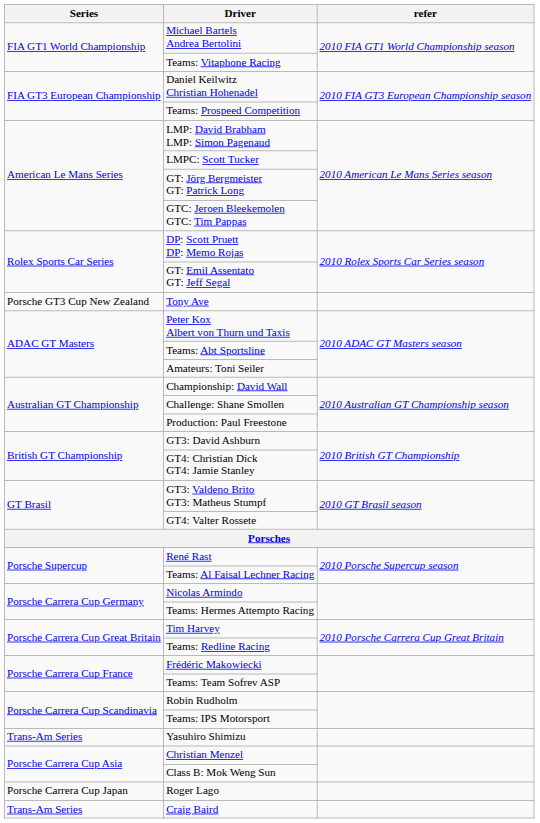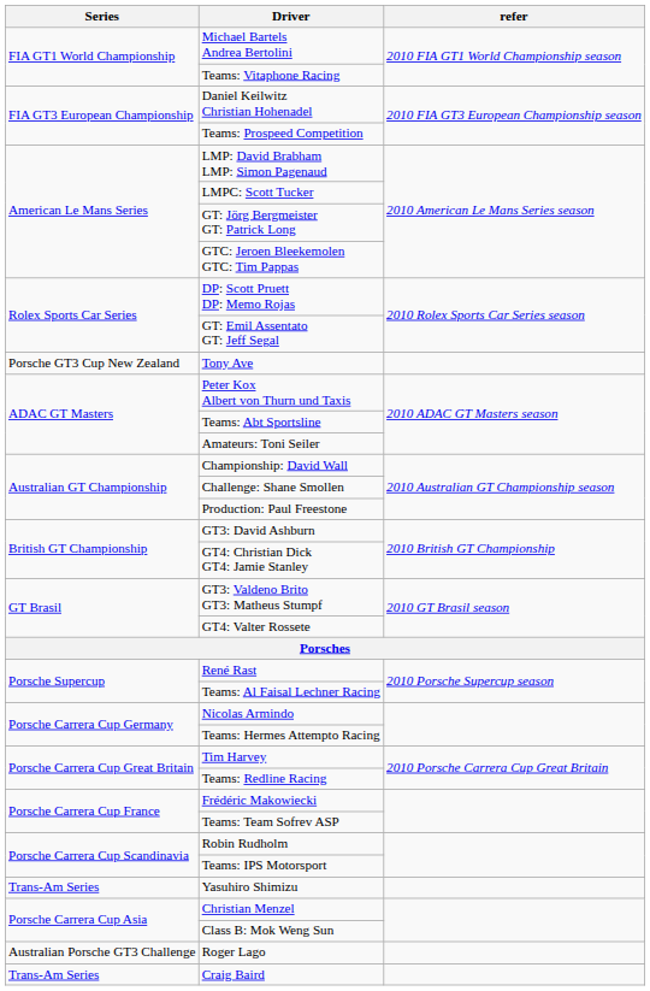 <table class="wikitable" style="font-size: 87%;">
 <tr>
 <th>Series</th>
 <th>Driver</th>
 <th>refer</th>
 </tr>
 <tr>
 <td rowspan=2><a href='#'>FIA GT1 World Championship</a></td>
 <td> <a href='#'>Michael Bartels</a><br> <a href='#'>Andrea Bertolini</a></td>
 <td rowspan=2><em><a href='#'>2010 FIA GT1 World Championship season</a></em></td>
 </tr>
 <tr>
 <td>Teams:  <a href='#'>Vitaphone Racing</a></td>
 </tr>
 <tr>
 <td rowspan=2><a href='#'>FIA GT3 European Championship</a></td>
 <td> Daniel Keilwitz<br> <a href='#'>Christian Hohenadel</a></td>
 <td rowspan=2><em><a href='#'>2010 FIA GT3 European Championship season</a></em></td>
 </tr>
 <tr>
 <td>Teams:  <a href='#'>Prospeed Competition</a></td>
 </tr>
 <tr>
 <td rowspan=4><a href='#'>American Le Mans Series</a></td>
 <td>LMP:  <a href='#'>David Brabham</a><br> LMP:  <a href='#'>Simon Pagenaud</a></td>
 <td rowspan=4><em><a href='#'>2010 American Le Mans Series season</a></em></td>
 </tr>
 <tr>
 <td>LMPC:  <a href='#'>Scott Tucker</a></td>
 </tr>
 <tr>
 <td>GT:  <a href='#'>Jörg Bergmeister</a><br> GT:  <a href='#'>Patrick Long</a></td>
 </tr>
 <tr>
 <td>GTC:  <a href='#'>Jeroen Bleekemolen</a><br> GTC:  <a href='#'>Tim Pappas</a></td>
 </tr>
 <tr>
 <td rowspan=2><a href='#'>Rolex Sports Car Series</a></td>
 <td><a href='#'>DP</a>:  <a href='#'>Scott Pruett</a><br><a href='#'>DP</a>:  <a href='#'>Memo Rojas</a></td>
 <td rowspan=2><em><a href='#'>2010 Rolex Sports Car Series season</a></em></td>
 </tr>
 <tr>
 <td>GT:  <a href='#'>Emil Assentato</a><br>GT:  <a href='#'>Jeff Segal</a></td>
 </tr>
 <tr>
 <td>Porsche GT3 Cup New Zealand</td>
 <td> <a href='#'>Tony Ave</a></td>
 <td></td>
 </tr>
 <tr>
 <td rowspan=3><a href='#'>ADAC GT Masters</a></td>
 <td> <a href='#'>Peter Kox</a><br> <a href='#'>Albert von Thurn und Taxis</a></td>
 <td rowspan=3><em><a href='#'>2010 ADAC GT Masters season</a></em></td>
 </tr>
 <tr>
 <td>Teams:  <a href='#'>Abt Sportsline</a></td>
 </tr>
 <tr>
 <td>Amateurs:  Toni Seiler</td>
 </tr>
 <tr>
 <td rowspan=3><a href='#'>Australian GT Championship</a></td>
 <td>Championship:  <a href='#'>David Wall</a></td>
 <td rowspan=3><em><a href='#'>2010 Australian GT Championship season</a></em></td>
 </tr>
 <tr>
 <td>Challenge:  Shane Smollen</td>
 </tr>
 <tr>
 <td>Production:  Paul Freestone</td>
 </tr>
 <tr>
 <td rowspan=2><a href='#'>British GT Championship</a></td>
 <td>GT3:  David Ashburn</td>
 <td rowspan=2><em><a href='#'>2010 British GT Championship</a></em></td>
 </tr>
 <tr>
 <td>GT4:  Christian Dick<br>GT4:  Jamie Stanley</td>
 </tr>
 <tr>
 <td rowspan=2><a href='#'>GT Brasil</a></td>
 <td>GT3:  <a href='#'>Valdeno Brito</a> <br>GT3:  Matheus Stumpf</td>
 <td rowspan=2><em><a href='#'>2010 GT Brasil season</a></em></td>
 </tr>
 <tr>
 <td>GT4:  Valter Rossete</td>
 </tr>
 <tr>
 <th colspan=3><a href='#'>Porsches</a></th>
 </tr>
 <tr>
 <td rowspan=2><a href='#'>Porsche Supercup</a></td>
 <td> <a href='#'>René Rast</a></td>
 <td rowspan=2><em><a href='#'>2010 Porsche Supercup season</a></em></td>
 </tr>
 <tr>
 <td>Teams:  <a href='#'>Al Faisal Lechner Racing</a></td>
 </tr>
 <tr>
 <td rowspan=2><a href='#'>Porsche Carrera Cup Germany</a></td>
 <td> <a href='#'>Nicolas Armindo</a></td>
 <td rowspan=2></td>
 </tr>
 <tr>
 <td>Teams:  Hermes Attempto Racing</td>
 </tr>
 <tr>
 <td rowspan=2><a href='#'>Porsche Carrera Cup Great Britain</a></td>
 <td> <a href='#'>Tim Harvey</a></td>
 <td rowspan=2><em><a href='#'>2010 Porsche Carrera Cup Great Britain</a></em></td>
 </tr>
 <tr>
 <td>Teams:  <a href='#'>Redline Racing</a></td>
 </tr>
 <tr>
 <td rowspan=2><a href='#'>Porsche Carrera Cup France</a></td>
 <td> <a href='#'>Frédéric Makowiecki</a></td>
 <td rowspan=2></td>
 </tr>
 <tr>
 <td>Teams:  Team Sofrev ASP</td>
 </tr>
 <tr>
 <td rowspan=2><a href='#'>Porsche Carrera Cup Scandinavia</a></td>
 <td> Robin Rudholm</td>
 <td rowspan=2></td>
 </tr>
 <tr>
 <td>Teams:  IPS Motorsport</td>
 </tr>
 <tr>
 <td><a href='#'>Trans-Am Series</a></td>
 <td> Yasuhiro Shimizu</td>
 <td></td>
 </tr>
 <tr>
 <td rowspan=2><a href='#'>Porsche Carrera Cup Asia</a></td>
 <td> <a href='#'>Christian Menzel</a></td>
 <td rowspan=2></td>
 </tr>
 <tr>
 <td>Class B:  Mok Weng Sun</td>
 </tr>
 <tr>
-<td>Porsche Carrera Cup Japan</td>
+<td>Australian Porsche GT3 Challenge</td>
 <td> Roger Lago</td>
 <td></td>
 </tr>
 <tr>
 <td><a href='#'>Trans-Am Series</a></td>
 <td> <a href='#'>Craig Baird</a></td>
 <td></td>
 </tr>
 </table>
